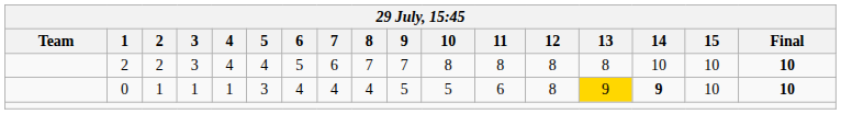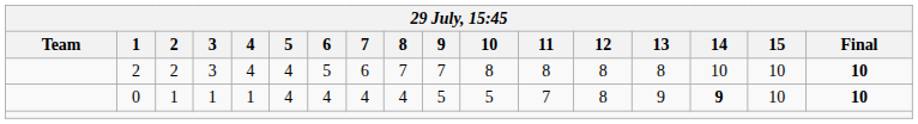 <table class=wikitable style="text-align:center; width: 55%">
 <tr>
 <th colspan=17><em>29 July, 15:45</em></th>
 </tr>
 <tr>
 <th>Team</th>
 <th>1</th>
 <th>2</th>
 <th>3</th>
 <th>4</th>
 <th>5</th>
 <th>6</th>
 <th>7</th>
 <th>8</th>
 <th>9</th>
 <th>10</th>
 <th>11</th>
 <th>12</th>
 <th>13</th>
 <th>14</th>
 <th>15</th>
 <th>Final</th>
 </tr>
 <tr>
 <td align=left></td>
 <td>2</td>
 <td>2</td>
 <td>3</td>
 <td>4</td>
 <td>4</td>
 <td>5</td>
 <td>6</td>
 <td>7</td>
 <td>7</td>
 <td>8</td>
 <td>8</td>
 <td>8</td>
 <td>8</td>
 <td>10</td>
 <td>10</td>
 <td><strong>10</strong></td>
 </tr>
 <tr>
 <td align=left></td>
 <td>0</td>
 <td>1</td>
 <td>1</td>
 <td>1</td>
-<td>3</td>
+<td>4</td>
 <td>4</td>
 <td>4</td>
 <td>4</td>
 <td>5</td>
 <td>5</td>
-<td>6</td>
+<td>7</td>
 <td>8</td>
-<td style="background: gold;">9</td>
+<td>9</td>
 <td><strong>9</strong></td>
 <td>10</td>
 <td><strong>10</strong></td>
 </tr>
 <tr>
 <td colspan=17></td>
 </tr>
 </table>
